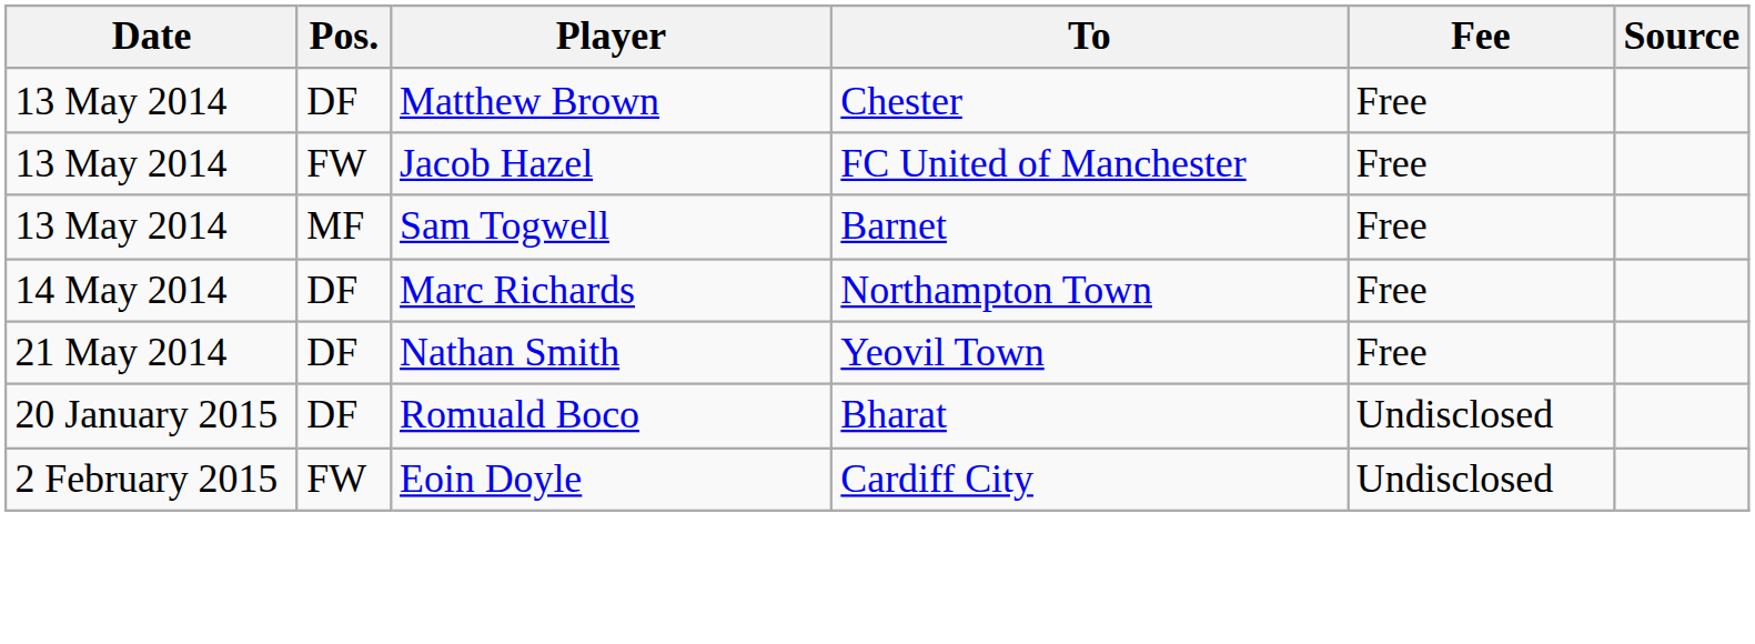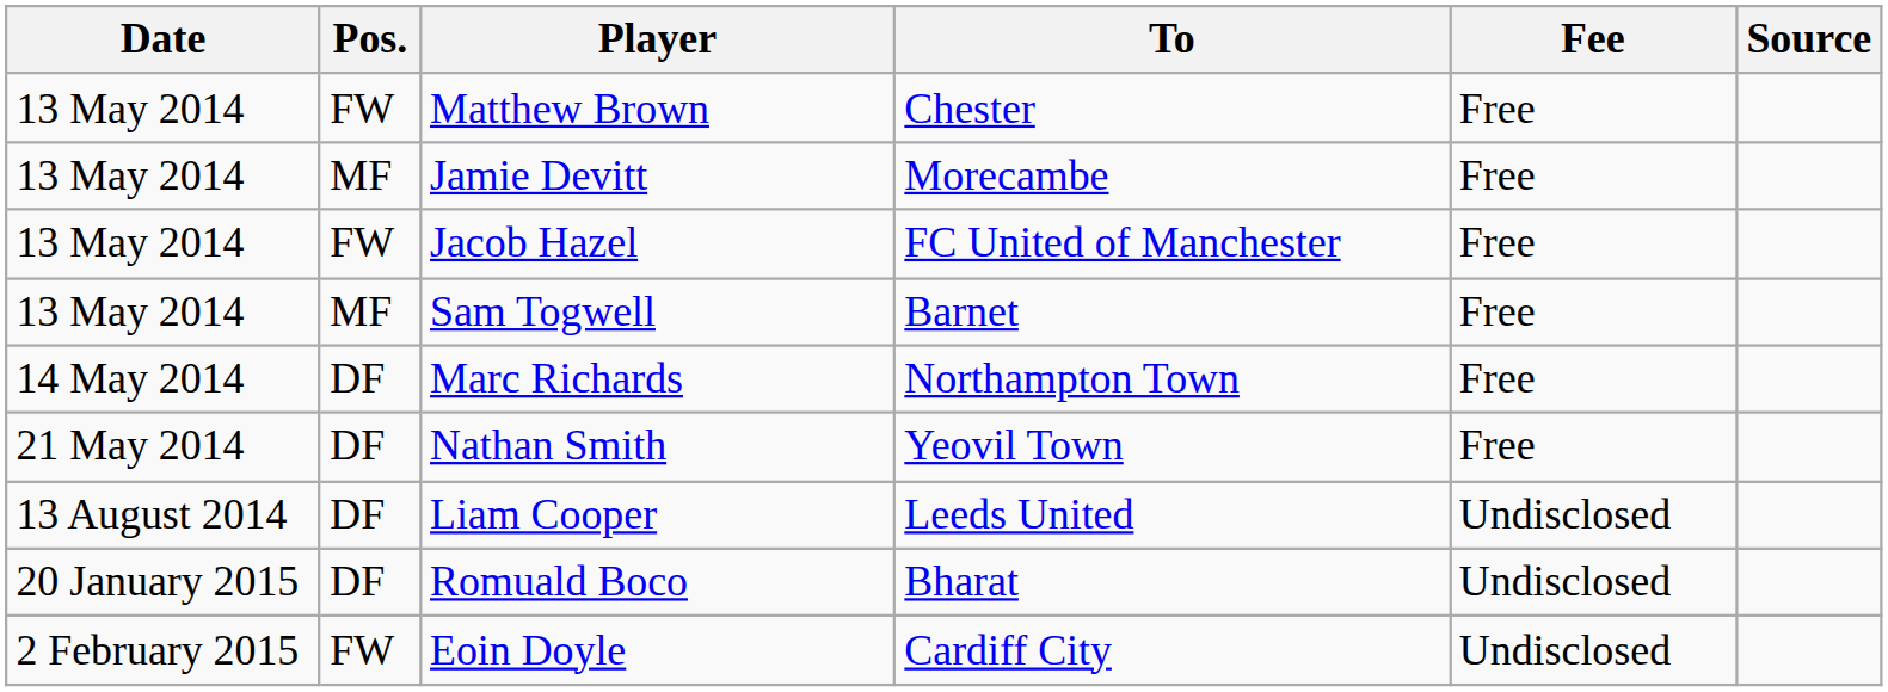 <table class="wikitable">
 <tr>
 <th width= 110>Date</th>
 <th width= 30>Pos.</th>
 <th width= 170>Player</th>
 <th width= 200>To</th>
 <th width= 100>Fee</th>
 <th width= 30>Source</th>
 </tr>
 <tr>
 <td>13 May 2014</td>
-<td>DF</td>
+<td>FW</td>
 <td> <a href='#'>Matthew Brown</a></td>
 <td> <a href='#'>Chester</a></td>
+<td>Free</td>
+<td></td>
+</tr>
+<tr>
+<td>13 May 2014</td>
+<td>MF</td>
+<td> <a href='#'>Jamie Devitt</a></td>
+<td> <a href='#'>Morecambe</a></td>
 <td>Free</td>
 <td></td>
 </tr>
 <tr>
 <td>13 May 2014</td>
 <td>FW</td>
 <td> <a href='#'>Jacob Hazel</a></td>
 <td> <a href='#'>FC United of Manchester</a></td>
 <td>Free</td>
 <td></td>
 </tr>
 <tr>
 <td>13 May 2014</td>
 <td>MF</td>
 <td> <a href='#'>Sam Togwell</a></td>
 <td> <a href='#'>Barnet</a></td>
 <td>Free</td>
 <td></td>
 </tr>
 <tr>
 <td>14 May 2014</td>
 <td>DF</td>
 <td> <a href='#'>Marc Richards</a></td>
 <td> <a href='#'>Northampton Town</a></td>
 <td>Free</td>
 <td></td>
 </tr>
 <tr>
 <td>21 May 2014</td>
 <td>DF</td>
 <td> <a href='#'>Nathan Smith</a></td>
 <td> <a href='#'>Yeovil Town</a></td>
 <td>Free</td>
 <td></td>
 </tr>
 <tr>
+<td>13 August 2014</td>
+<td>DF</td>
+<td> <a href='#'>Liam Cooper</a></td>
+<td> <a href='#'>Leeds United</a></td>
+<td>Undisclosed</td>
+<td></td>
+</tr>
+<tr>
 <td>20 January 2015</td>
 <td>DF</td>
 <td> <a href='#'>Romuald Boco</a></td>
 <td> <a href='#'>Bharat</a></td>
 <td>Undisclosed</td>
 <td></td>
 </tr>
 <tr>
 <td>2 February 2015</td>
 <td>FW</td>
 <td> <a href='#'>Eoin Doyle</a></td>
 <td> <a href='#'>Cardiff City</a></td>
 <td>Undisclosed</td>
 <td></td>
 </tr>
 </table>
